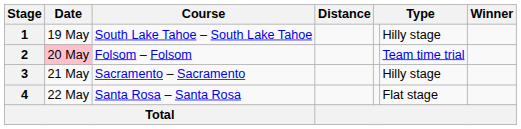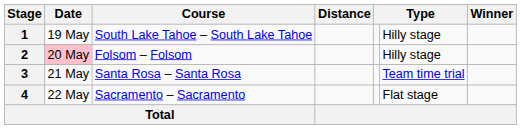 <table class=wikitable>
 <tr>
 <th>Stage</th>
 <th>Date</th>
 <th>Course</th>
 <th>Distance</th>
 <th colspan=2>Type</th>
 <th>Winner</th>
 </tr>
 <tr>
 <th align=center>1</th>
 <td align=center>19 May</td>
 <td><a href='#'>South Lake Tahoe</a> – <a href='#'>South Lake Tahoe</a></td>
 <td align=center></td>
 <td align=center></td>
 <td>Hilly stage</td>
 <td></td>
 </tr>
 <tr>
 <th align=center>2</th>
 <td align=center style="background: pink;">20 May</td>
 <td><a href='#'>Folsom</a> – <a href='#'>Folsom</a></td>
 <td align=center></td>
 <td align=center></td>
-<td><a href='#'>Team time trial</a></td>
+<td>Hilly stage</td>
 <td></td>
 </tr>
 <tr>
 <th align=center>3</th>
 <td align=center>21 May</td>
-<td><a href='#'>Sacramento</a> – <a href='#'>Sacramento</a></td>
+<td><a href='#'>Santa Rosa</a> – <a href='#'>Santa Rosa</a></td>
 <td align=center></td>
 <td align=center></td>
-<td>Hilly stage</td>
+<td><a href='#'>Team time trial</a></td>
 <td></td>
 </tr>
 <tr>
 <th align=center>4</th>
 <td align=center>22 May</td>
-<td><a href='#'>Santa Rosa</a> – <a href='#'>Santa Rosa</a></td>
+<td><a href='#'>Sacramento</a> – <a href='#'>Sacramento</a></td>
 <td align=center></td>
 <td align=center></td>
 <td>Flat stage</td>
 <td></td>
 </tr>
 <tr>
 <th colspan=3 align=center>Total</th>
 <th colspan=5 align=center></th>
 </tr>
 </table>
